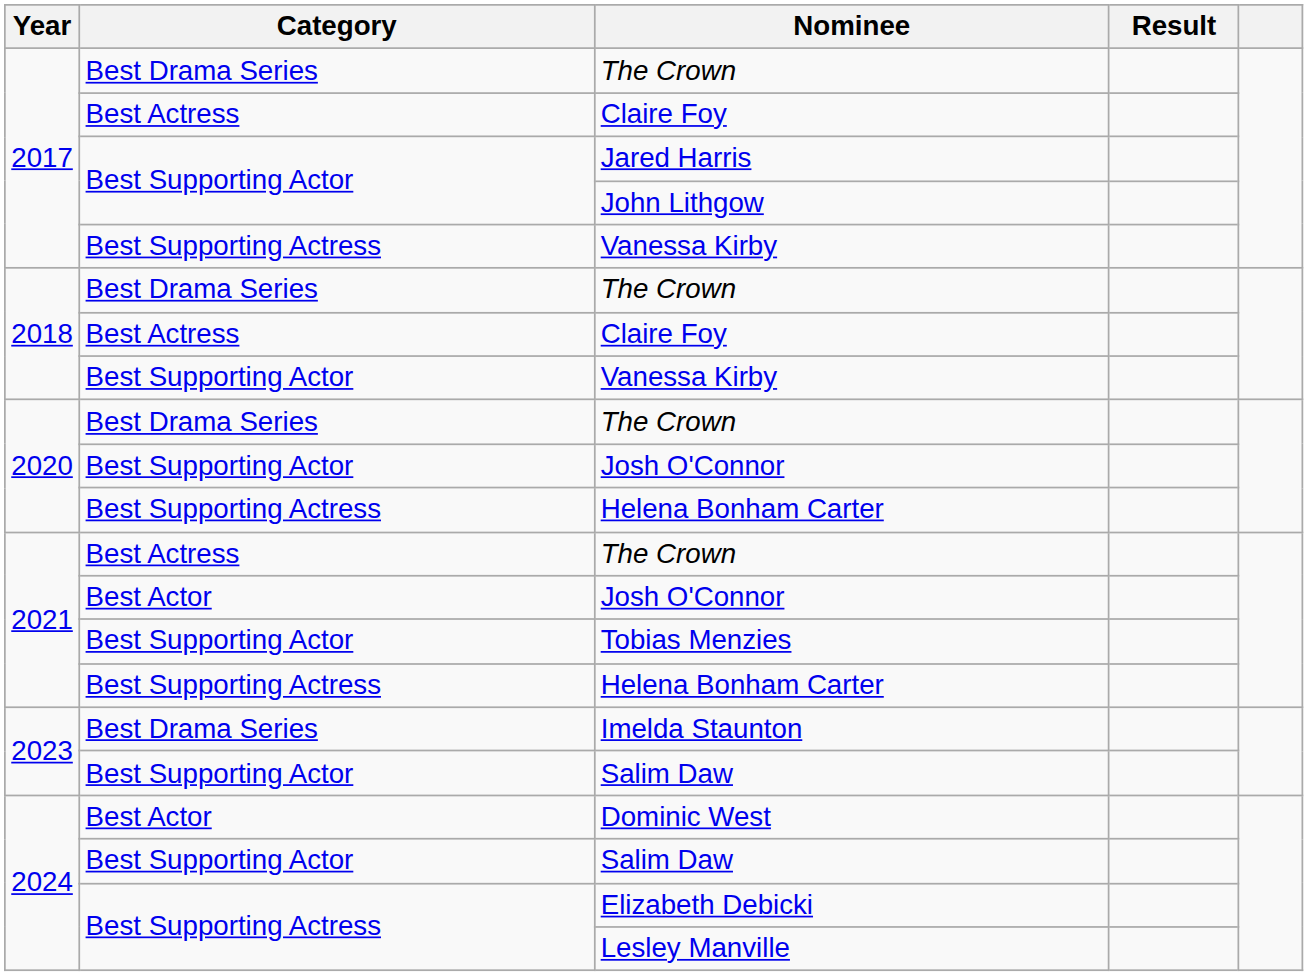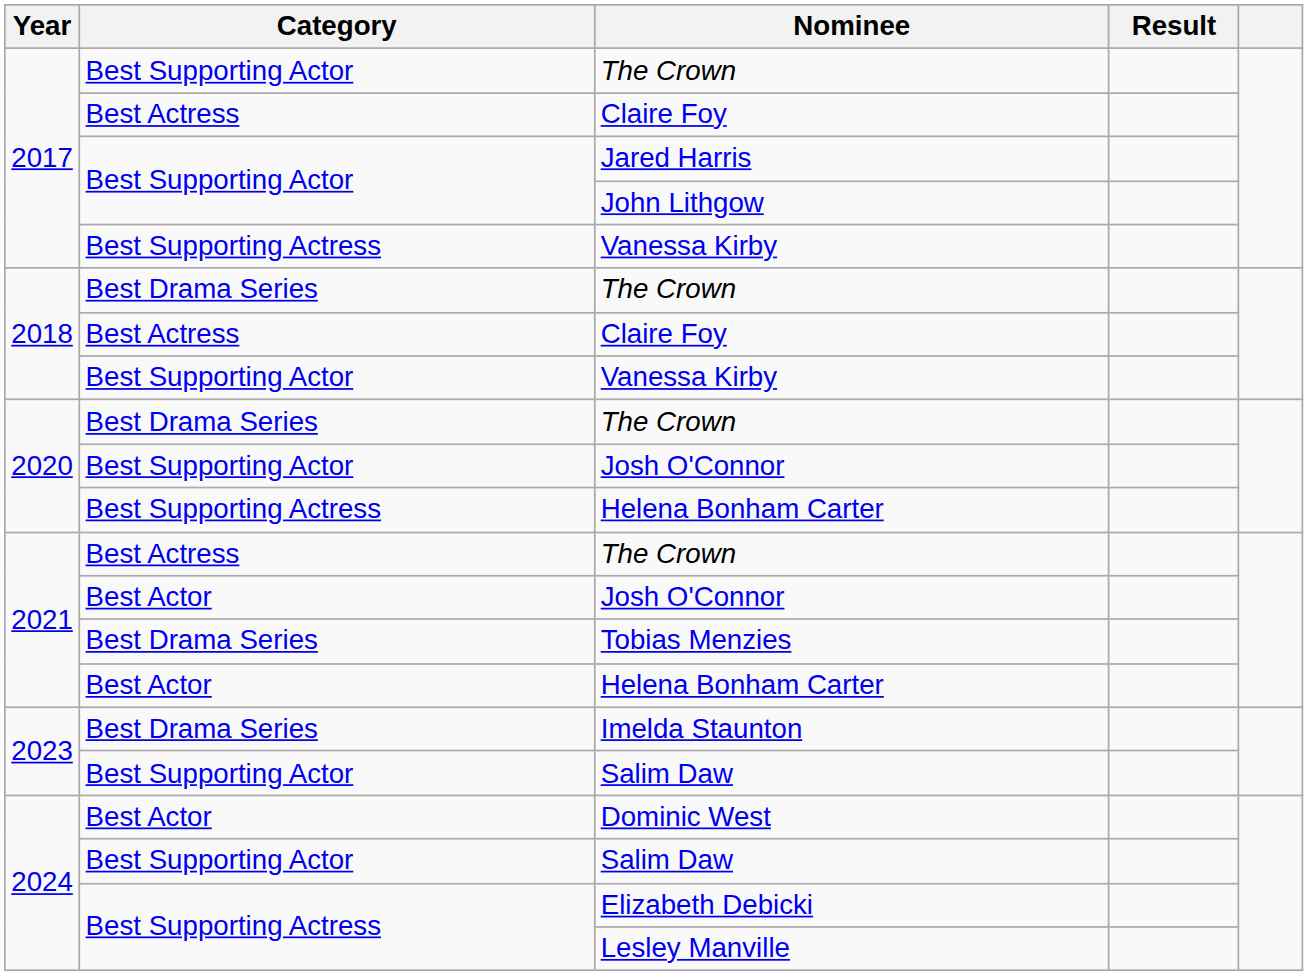 <table class="wikitable" style="width:85%;">
 <tr>
 <th width=5%>Year</th>
 <th style="width:40%;">Category</th>
 <th style="width:40%;">Nominee</th>
 <th style="width:10%;">Result</th>
 <th width=5%></th>
 </tr>
 <tr>
 <td style="text-align: center;" rowspan="5"><a href='#'>2017</a></td>
-<td><a href='#'>Best Drama Series</a></td>
+<td><a href='#'>Best Supporting Actor</a></td>
 <td><em>The Crown</em></td>
 <td></td>
 <td rowspan="5"></td>
 </tr>
 <tr>
 <td><a href='#'>Best Actress</a></td>
 <td><a href='#'>Claire Foy</a></td>
 <td></td>
 </tr>
 <tr>
 <td rowspan="2"><a href='#'>Best Supporting Actor</a></td>
 <td><a href='#'>Jared Harris</a></td>
 <td></td>
 </tr>
 <tr>
 <td><a href='#'>John Lithgow</a></td>
 <td></td>
 </tr>
 <tr>
 <td><a href='#'>Best Supporting Actress</a></td>
 <td><a href='#'>Vanessa Kirby</a></td>
 <td></td>
 </tr>
 <tr>
 <td style="text-align: center;" rowspan="3"><a href='#'>2018</a></td>
 <td><a href='#'>Best Drama Series</a></td>
 <td><em>The Crown</em></td>
 <td></td>
 <td rowspan="3"></td>
 </tr>
 <tr>
 <td><a href='#'>Best Actress</a></td>
 <td><a href='#'>Claire Foy</a></td>
 <td></td>
 </tr>
 <tr>
 <td><a href='#'>Best Supporting Actor</a></td>
 <td><a href='#'>Vanessa Kirby</a></td>
 <td></td>
 </tr>
 <tr>
 <td style="text-align: center;" rowspan="3"><a href='#'>2020</a></td>
 <td><a href='#'>Best Drama Series</a></td>
 <td><em>The Crown</em></td>
 <td></td>
 <td rowspan="3"></td>
 </tr>
 <tr>
 <td><a href='#'>Best Supporting Actor</a></td>
 <td><a href='#'>Josh O'Connor</a></td>
 <td></td>
 </tr>
 <tr>
 <td><a href='#'>Best Supporting Actress</a></td>
 <td><a href='#'>Helena Bonham Carter</a></td>
 <td></td>
 </tr>
 <tr>
 <td style="text-align: center;" rowspan="4"><a href='#'>2021</a></td>
 <td><a href='#'>Best Actress</a></td>
 <td><em>The Crown</em></td>
 <td></td>
 <td rowspan="4"></td>
 </tr>
 <tr>
 <td><a href='#'>Best Actor</a></td>
 <td><a href='#'>Josh O'Connor</a></td>
 <td></td>
 </tr>
 <tr>
-<td><a href='#'>Best Supporting Actor</a></td>
+<td><a href='#'>Best Drama Series</a></td>
 <td><a href='#'>Tobias Menzies</a></td>
 <td></td>
 </tr>
 <tr>
-<td><a href='#'>Best Supporting Actress</a></td>
+<td><a href='#'>Best Actor</a></td>
 <td><a href='#'>Helena Bonham Carter</a></td>
 <td></td>
 </tr>
 <tr>
 <td style="text-align: center;" rowspan="2"><a href='#'>2023</a></td>
 <td><a href='#'>Best Drama Series</a></td>
 <td><a href='#'>Imelda Staunton</a></td>
 <td></td>
 <td rowspan="2"></td>
 </tr>
 <tr>
 <td><a href='#'>Best Supporting Actor</a></td>
 <td><a href='#'>Salim Daw</a></td>
 <td></td>
 </tr>
 <tr>
 <td rowspan="4"><a href='#'>2024</a></td>
 <td><a href='#'>Best Actor</a></td>
 <td><a href='#'>Dominic West</a></td>
 <td></td>
 <td rowspan="4"></td>
 </tr>
 <tr>
 <td><a href='#'>Best Supporting Actor</a></td>
 <td><a href='#'>Salim Daw</a></td>
 <td></td>
 </tr>
 <tr>
 <td rowspan="2"><a href='#'>Best Supporting Actress</a></td>
 <td><a href='#'>Elizabeth Debicki</a></td>
 <td></td>
 </tr>
 <tr>
 <td><a href='#'>Lesley Manville</a></td>
 <td></td>
 </tr>
 </table>
